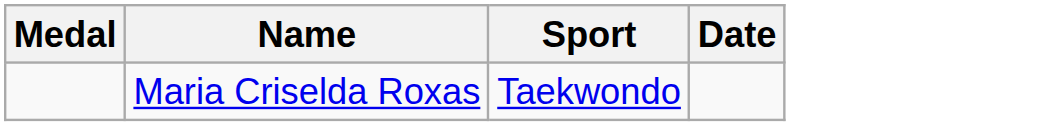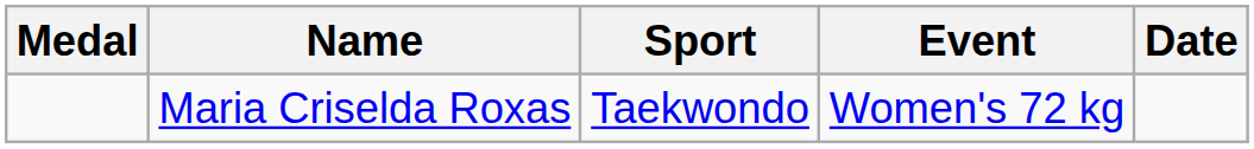 <table class="wikitable sortable" style="font-size: 95%;">
 <tr>
 <th>Medal</th>
 <th>Name</th>
 <th>Sport</th>
+<th>Event</th>
 <th>Date</th>
 </tr>
 <tr>
 <td></td>
 <td><a href='#'>Maria Criselda Roxas</a></td>
 <td><a href='#'>Taekwondo</a></td>
+<td><a href='#'>Women's 72 kg</a></td>
 <td></td>
 </tr>
 </table>
